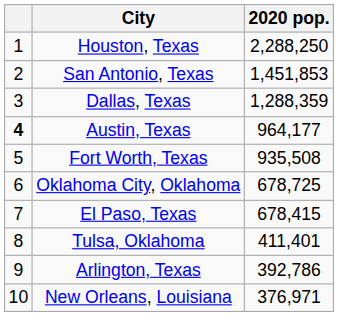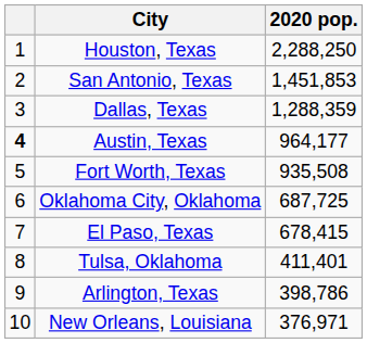 <table class="wikitable sortable" style="text-align:center">
 <tr>
 <th></th>
 <th>City</th>
 <th>2020 pop.</th>
 </tr>
 <tr>
 <td>1</td>
 <td><a href='#'>Houston</a>, <a href='#'>Texas</a></td>
 <td>2,288,250</td>
 </tr>
 <tr>
 <td>2</td>
 <td><a href='#'>San Antonio</a>, <a href='#'>Texas</a></td>
 <td>1,451,853</td>
 </tr>
 <tr>
 <td>3</td>
 <td><a href='#'>Dallas</a>, <a href='#'>Texas</a></td>
 <td>1,288,359</td>
 </tr>
 <tr>
 <td><strong>4</strong></td>
 <td><a href='#'>Austin, Texas</a></td>
 <td>964,177</td>
 </tr>
 <tr>
 <td>5</td>
 <td><a href='#'>Fort Worth, Texas</a></td>
 <td>935,508</td>
 </tr>
 <tr>
 <td>6</td>
 <td><a href='#'>Oklahoma City</a>, <a href='#'>Oklahoma</a></td>
-<td>678,725</td>
+<td>687,725</td>
 </tr>
 <tr>
 <td>7</td>
 <td><a href='#'>El Paso, Texas</a></td>
 <td>678,415</td>
 </tr>
 <tr>
 <td>8</td>
 <td><a href='#'>Tulsa, Oklahoma</a></td>
 <td>411,401</td>
 </tr>
 <tr>
 <td>9</td>
 <td><a href='#'>Arlington, Texas</a></td>
-<td>392,786</td>
+<td>398,786</td>
 </tr>
 <tr>
 <td>10</td>
 <td><a href='#'>New Orleans</a>, <a href='#'>Louisiana</a></td>
 <td>376,971</td>
 </tr>
 </table>
